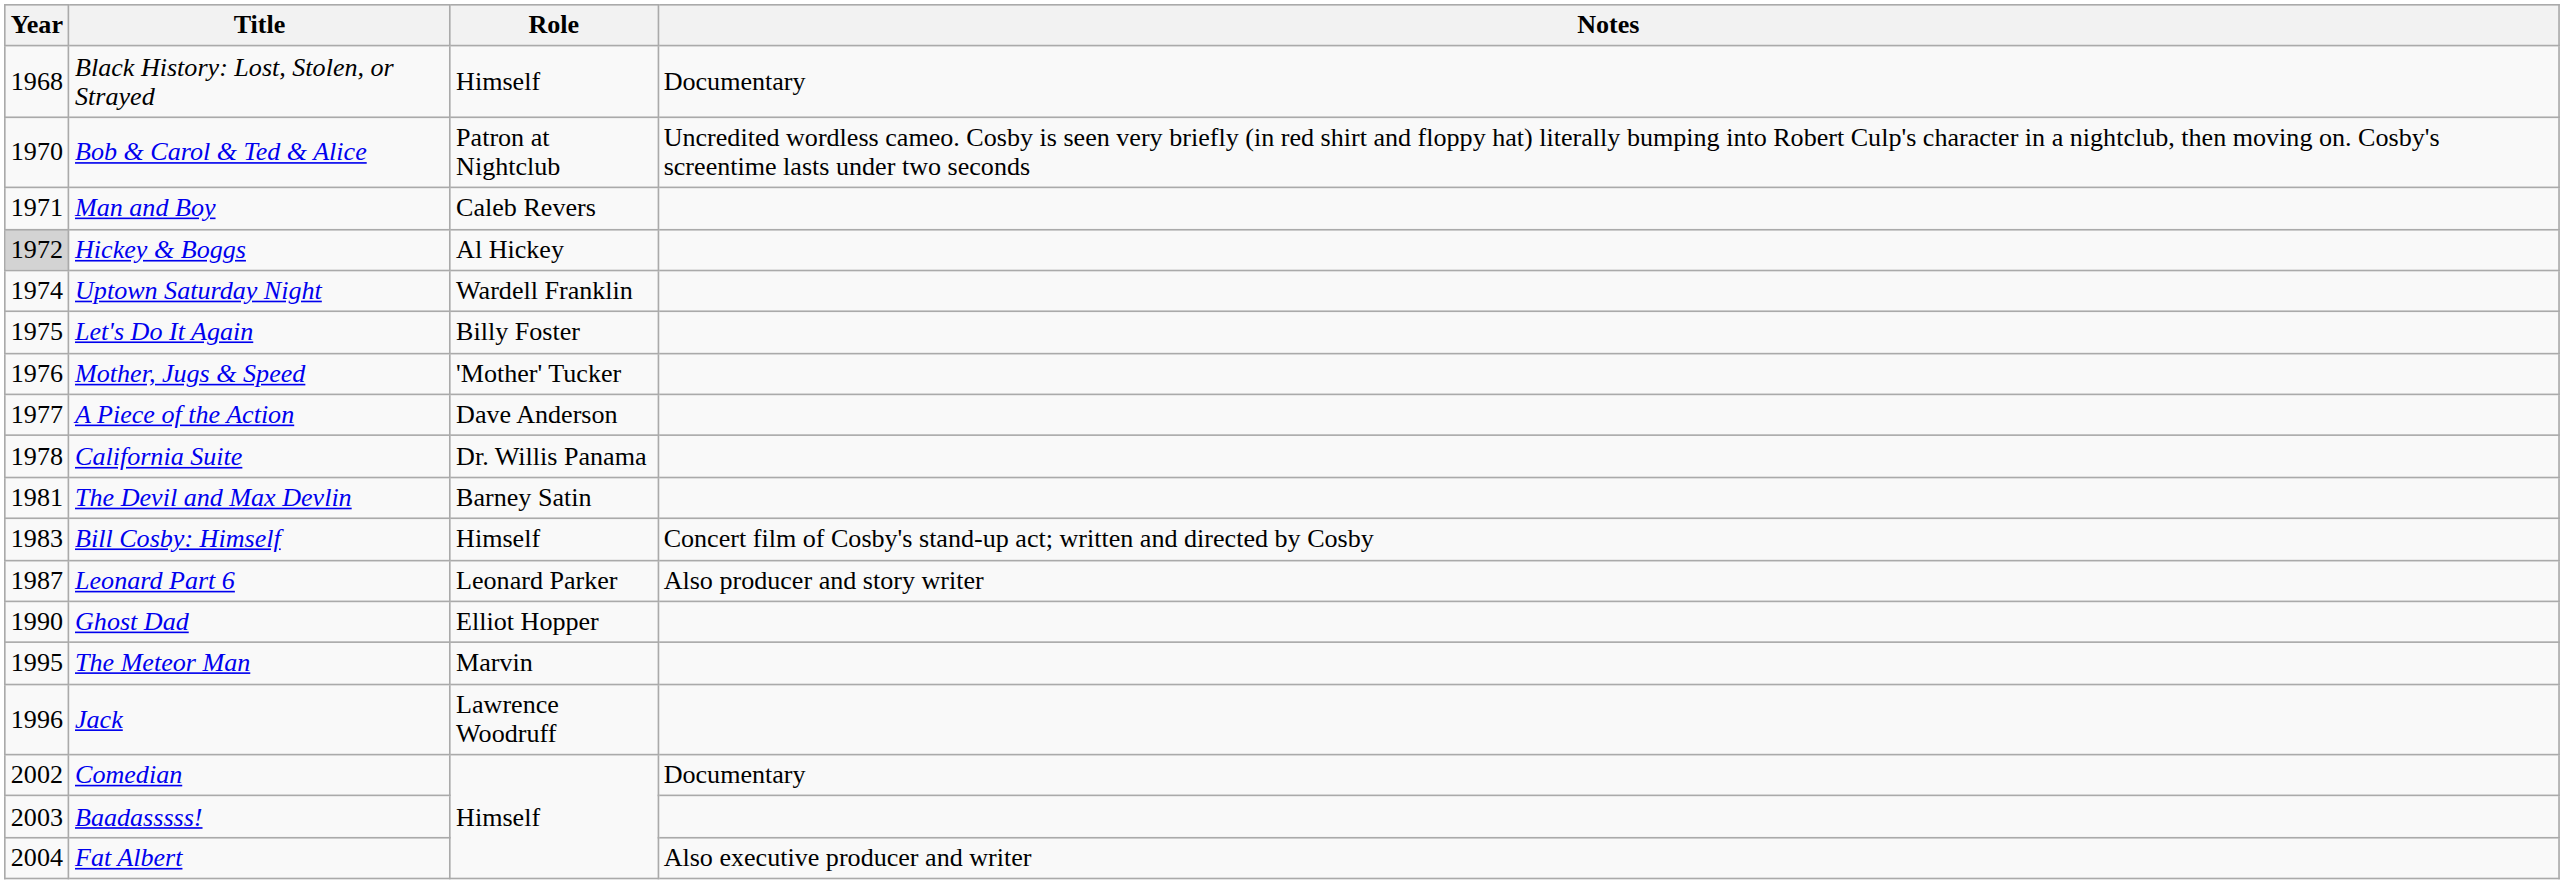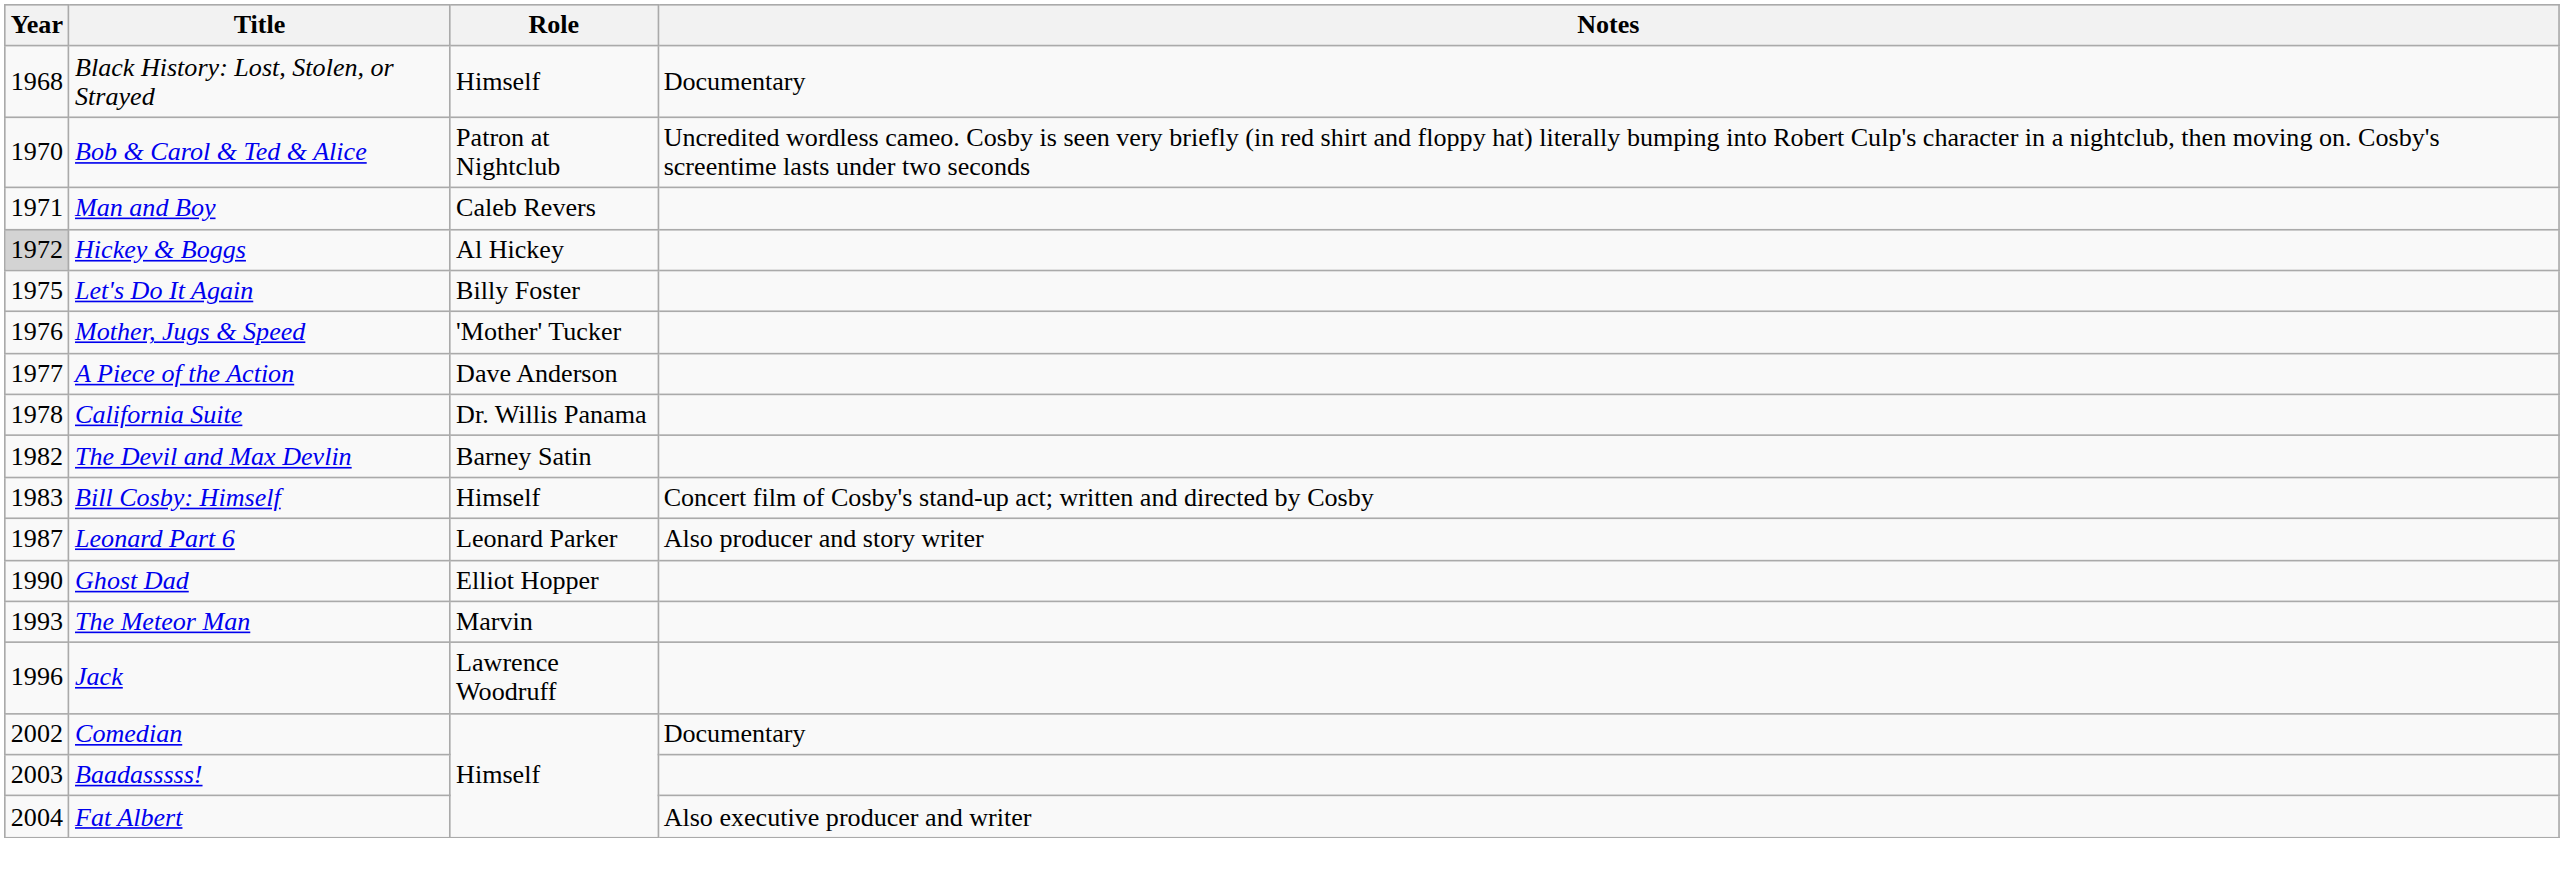 <table class="wikitable sortable">
 <tr>
 <th>Year</th>
 <th>Title</th>
 <th>Role</th>
 <th class="unsortable">Notes</th>
 </tr>
 <tr>
 <td>1968</td>
 <td><em>Black History: Lost, Stolen, or Strayed</em></td>
 <td>Himself</td>
 <td>Documentary</td>
 </tr>
 <tr>
 <td>1970</td>
 <td><em><a href='#'>Bob & Carol & Ted & Alice</a></em></td>
 <td>Patron at Nightclub</td>
 <td>Uncredited wordless cameo.  Cosby is seen very briefly (in red shirt and floppy hat) literally bumping into Robert Culp's character in a nightclub, then moving on.  Cosby's screentime lasts under two seconds </td>
 </tr>
 <tr>
 <td>1971</td>
 <td><em><a href='#'>Man and Boy</a></em></td>
 <td>Caleb Revers</td>
 <td></td>
 </tr>
 <tr>
 <td style="background: lightgrey;">1972</td>
 <td><em><a href='#'>Hickey & Boggs</a></em></td>
 <td>Al Hickey</td>
 <td></td>
 </tr>
 <tr>
-<td>1974</td>
-<td><em><a href='#'>Uptown Saturday Night</a></em></td>
-<td>Wardell Franklin</td>
-<td></td>
-</tr>
-<tr>
 <td>1975</td>
 <td><em><a href='#'>Let's Do It Again</a></em></td>
 <td>Billy Foster</td>
 <td></td>
 </tr>
 <tr>
 <td>1976</td>
 <td><em><a href='#'>Mother, Jugs & Speed</a></em></td>
 <td>'Mother' Tucker</td>
 <td></td>
 </tr>
 <tr>
 <td>1977</td>
 <td><em><a href='#'>A Piece of the Action</a></em></td>
 <td>Dave Anderson</td>
 <td></td>
 </tr>
 <tr>
 <td>1978</td>
 <td><em><a href='#'>California Suite</a></em></td>
 <td>Dr. Willis Panama</td>
 <td></td>
 </tr>
 <tr>
-<td>1981</td>
+<td>1982</td>
 <td><em><a href='#'>The Devil and Max Devlin</a></em></td>
 <td>Barney Satin</td>
 <td></td>
 </tr>
 <tr>
 <td>1983</td>
 <td><em><a href='#'>Bill Cosby: Himself</a></em></td>
 <td>Himself</td>
 <td>Concert film of Cosby's stand-up act; written and directed by Cosby</td>
 </tr>
 <tr>
 <td>1987</td>
 <td><em><a href='#'>Leonard Part 6</a></em></td>
 <td>Leonard Parker</td>
 <td>Also producer and story writer</td>
 </tr>
 <tr>
 <td>1990</td>
 <td><em><a href='#'>Ghost Dad</a></em></td>
 <td>Elliot Hopper</td>
 <td></td>
 </tr>
 <tr>
-<td>1995</td>
+<td>1993</td>
 <td><em><a href='#'>The Meteor Man</a></em></td>
 <td>Marvin</td>
 <td></td>
 </tr>
 <tr>
 <td>1996</td>
 <td><em><a href='#'>Jack</a></em></td>
 <td>Lawrence Woodruff</td>
 <td></td>
 </tr>
 <tr>
 <td>2002</td>
 <td><em><a href='#'>Comedian</a></em></td>
 <td rowspan="3">Himself</td>
 <td>Documentary</td>
 </tr>
 <tr>
 <td>2003</td>
 <td><em><a href='#'>Baadasssss!</a></em></td>
 <td></td>
 </tr>
 <tr>
 <td>2004</td>
 <td><em><a href='#'>Fat Albert</a></em></td>
 <td>Also executive producer and writer<br></td>
 </tr>
 </table>
